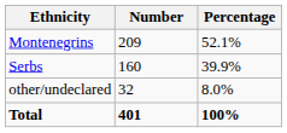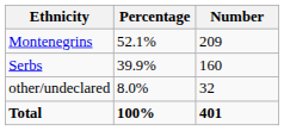 <table class="wikitable">
 <tr>
 <th width="100px">Ethnicity</th>
+<th width="80px">Percentage</th>
 <th width="80px">Number</th>
-<th width="80px">Percentage</th>
 </tr>
 <tr>
 <td><a href='#'>Montenegrins</a></td>
+<td>52.1%</td>
 <td>209</td>
-<td>52.1%</td>
 </tr>
 <tr>
 <td><a href='#'>Serbs</a></td>
+<td>39.9%</td>
 <td>160</td>
-<td>39.9%</td>
 </tr>
 <tr>
 <td>other/undeclared</td>
+<td>8.0%</td>
 <td>32</td>
-<td>8.0%</td>
 </tr>
 <tr>
 <td><strong>Total</strong></td>
+<td><strong>100%</strong></td>
 <td><strong>401</strong></td>
-<td><strong>100%</strong></td>
 </tr>
 </table>
